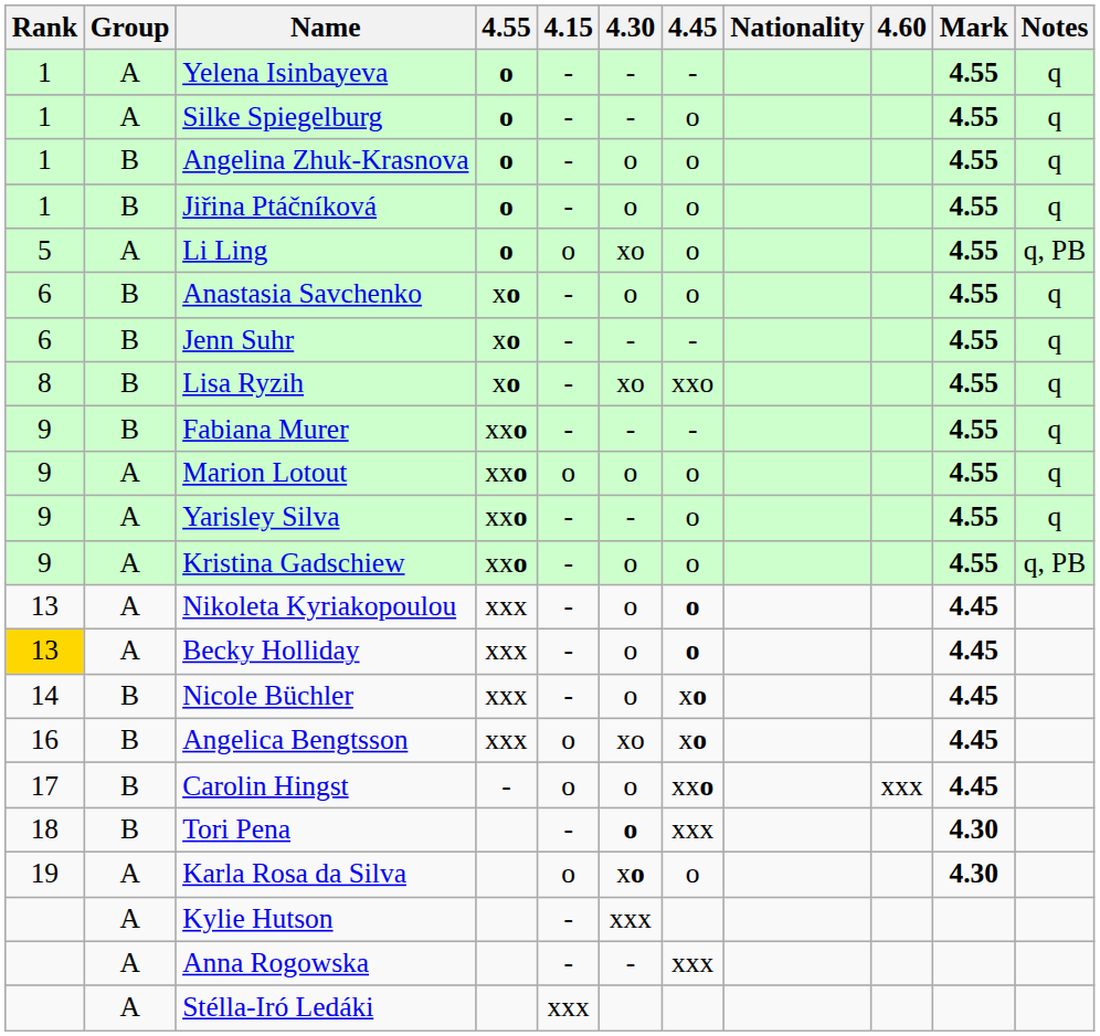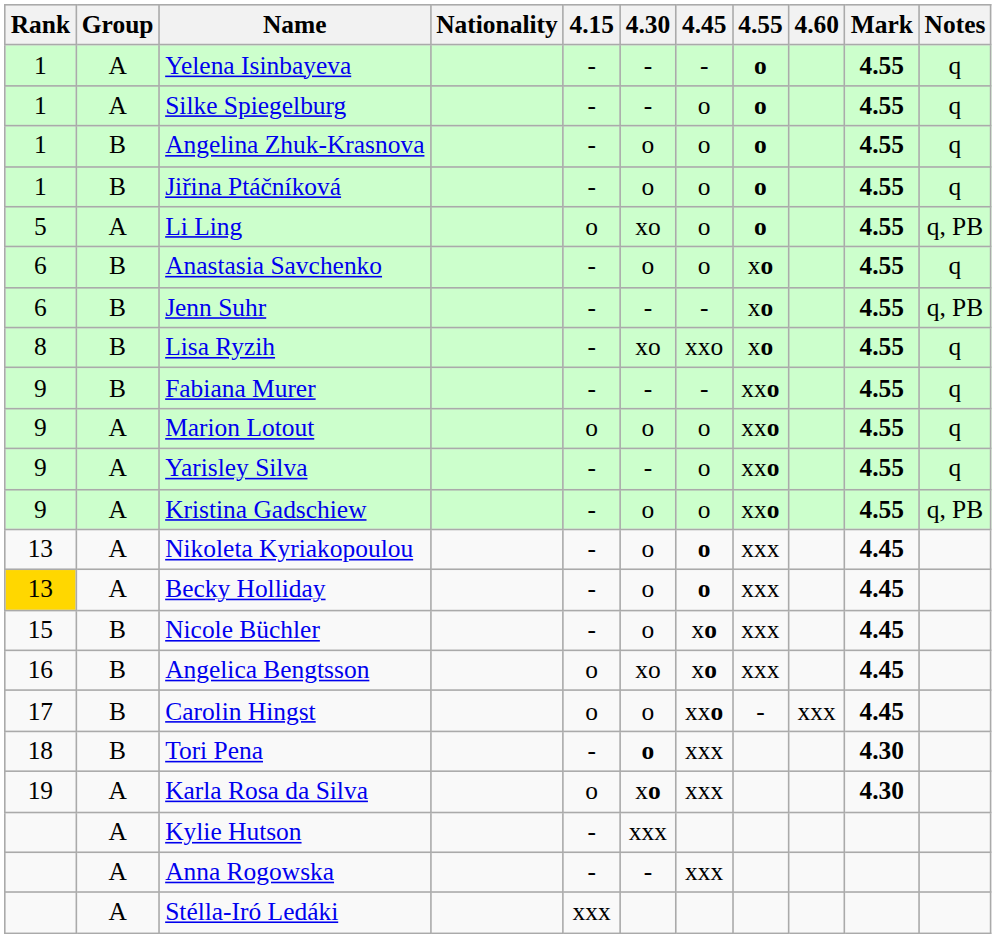 <table class="wikitable sortable" style="text-align:center">
 <tr>
 <th>Rank</th>
 <th>Group</th>
 <th>Name</th>
-<th>4.55</th>
+<th>Nationality</th>
 <th>4.15</th>
 <th>4.30</th>
 <th>4.45</th>
-<th>Nationality</th>
+<th>4.55</th>
 <th>4.60</th>
 <th>Mark</th>
 <th>Notes</th>
 </tr>
 <tr bgcolor=ccffcc>
 <td>1</td>
 <td>A</td>
 <td align=left><a href='#'>Yelena Isinbayeva</a></td>
-<td><strong>o</strong></td>
+<td align=left></td>
 <td>-</td>
 <td>-</td>
 <td>-</td>
-<td align=left></td>
+<td><strong>o</strong></td>
 <td></td>
 <td><strong>4.55</strong></td>
 <td>q</td>
 </tr>
 <tr bgcolor=ccffcc>
 <td>1</td>
 <td>A</td>
 <td align=left><a href='#'>Silke Spiegelburg</a></td>
-<td><strong>o</strong></td>
+<td align=left></td>
 <td>-</td>
 <td>-</td>
 <td>o</td>
-<td align=left></td>
+<td><strong>o</strong></td>
 <td></td>
 <td><strong>4.55</strong></td>
 <td>q</td>
 </tr>
 <tr bgcolor=ccffcc>
 <td>1</td>
 <td>B</td>
 <td align=left><a href='#'>Angelina Zhuk-Krasnova</a></td>
-<td><strong>o</strong></td>
+<td align=left></td>
 <td>-</td>
 <td>o</td>
 <td>o</td>
-<td align=left></td>
+<td><strong>o</strong></td>
 <td></td>
 <td><strong>4.55</strong></td>
 <td>q</td>
 </tr>
 <tr bgcolor=ccffcc>
 <td>1</td>
 <td>B</td>
 <td align=left><a href='#'>Jiřina Ptáčníková</a></td>
-<td><strong>o</strong></td>
+<td align=left></td>
 <td>-</td>
 <td>o</td>
 <td>o</td>
-<td align=left></td>
+<td><strong>o</strong></td>
 <td></td>
 <td><strong>4.55</strong></td>
 <td>q</td>
 </tr>
 <tr bgcolor=ccffcc>
 <td>5</td>
 <td>A</td>
 <td align=left><a href='#'>Li Ling</a></td>
-<td><strong>o</strong></td>
+<td align=left></td>
 <td>o</td>
 <td>xo</td>
 <td>o</td>
-<td align=left></td>
+<td><strong>o</strong></td>
 <td></td>
 <td><strong>4.55</strong></td>
 <td>q, PB</td>
 </tr>
 <tr bgcolor=ccffcc>
 <td>6</td>
 <td>B</td>
 <td align=left><a href='#'>Anastasia Savchenko</a></td>
-<td>x<strong>o</strong></td>
+<td align=left></td>
 <td>-</td>
 <td>o</td>
 <td>o</td>
-<td align=left></td>
+<td>x<strong>o</strong></td>
 <td></td>
 <td><strong>4.55</strong></td>
 <td>q</td>
 </tr>
 <tr bgcolor=ccffcc>
 <td>6</td>
 <td>B</td>
 <td align=left><a href='#'>Jenn Suhr</a></td>
-<td>x<strong>o</strong></td>
+<td align=left></td>
 <td>-</td>
 <td>-</td>
 <td>-</td>
-<td align=left></td>
+<td>x<strong>o</strong></td>
 <td></td>
 <td><strong>4.55</strong></td>
-<td>q</td>
+<td>q, PB</td>
 </tr>
 <tr bgcolor=ccffcc>
 <td>8</td>
 <td>B</td>
 <td align=left><a href='#'>Lisa Ryzih</a></td>
-<td>x<strong>o</strong></td>
+<td align=left></td>
 <td>-</td>
 <td>xo</td>
 <td>xxo</td>
-<td align=left></td>
+<td>x<strong>o</strong></td>
 <td></td>
 <td><strong>4.55</strong></td>
 <td>q</td>
 </tr>
 <tr bgcolor=ccffcc>
 <td>9</td>
 <td>B</td>
 <td align=left><a href='#'>Fabiana Murer</a></td>
-<td>xx<strong>o</strong></td>
+<td align=left></td>
 <td>-</td>
 <td>-</td>
 <td>-</td>
-<td align=left></td>
+<td>xx<strong>o</strong></td>
 <td></td>
 <td><strong>4.55</strong></td>
 <td>q</td>
 </tr>
 <tr bgcolor=ccffcc>
 <td>9</td>
 <td>A</td>
 <td align=left><a href='#'>Marion Lotout</a></td>
-<td>xx<strong>o</strong></td>
+<td align=left></td>
 <td>o</td>
 <td>o</td>
 <td>o</td>
-<td align=left></td>
+<td>xx<strong>o</strong></td>
 <td></td>
 <td><strong>4.55</strong></td>
 <td>q</td>
 </tr>
 <tr bgcolor=ccffcc>
 <td>9</td>
 <td>A</td>
 <td align=left><a href='#'>Yarisley Silva</a></td>
-<td>xx<strong>o</strong></td>
+<td align=left></td>
 <td>-</td>
 <td>-</td>
 <td>o</td>
-<td align=left></td>
+<td>xx<strong>o</strong></td>
 <td></td>
 <td><strong>4.55</strong></td>
 <td>q</td>
 </tr>
 <tr bgcolor=ccffcc>
 <td>9</td>
 <td>A</td>
 <td align=left><a href='#'>Kristina Gadschiew</a></td>
-<td>xx<strong>o</strong></td>
+<td align=left></td>
 <td>-</td>
 <td>o</td>
 <td>o</td>
-<td align=left></td>
+<td>xx<strong>o</strong></td>
 <td></td>
 <td><strong>4.55</strong></td>
 <td>q, PB</td>
 </tr>
 <tr>
 <td>13</td>
 <td>A</td>
 <td align=left><a href='#'>Nikoleta Kyriakopoulou</a></td>
-<td>xxx</td>
+<td align=left></td>
 <td>-</td>
 <td>o</td>
 <td><strong>o</strong></td>
-<td align=left></td>
+<td>xxx</td>
 <td></td>
 <td><strong>4.45</strong></td>
 <td></td>
 </tr>
 <tr>
 <td style="background: gold;">13</td>
 <td>A</td>
 <td align=left><a href='#'>Becky Holliday</a></td>
-<td>xxx</td>
+<td align=left></td>
 <td>-</td>
 <td>o</td>
 <td><strong>o</strong></td>
-<td align=left></td>
+<td>xxx</td>
 <td></td>
 <td><strong>4.45</strong></td>
 <td></td>
 </tr>
 <tr>
-<td>14</td>
+<td>15</td>
 <td>B</td>
 <td align=left><a href='#'>Nicole Büchler</a></td>
-<td>xxx</td>
+<td align=left></td>
 <td>-</td>
 <td>o</td>
 <td>x<strong>o</strong></td>
-<td align=left></td>
+<td>xxx</td>
 <td></td>
 <td><strong>4.45</strong></td>
 <td></td>
 </tr>
 <tr>
 <td>16</td>
 <td>B</td>
 <td align=left><a href='#'>Angelica Bengtsson</a></td>
-<td>xxx</td>
+<td align=left></td>
 <td>o</td>
 <td>xo</td>
 <td>x<strong>o</strong></td>
-<td align=left></td>
+<td>xxx</td>
 <td></td>
 <td><strong>4.45</strong></td>
 <td></td>
 </tr>
 <tr>
 <td>17</td>
 <td>B</td>
 <td align=left><a href='#'>Carolin Hingst</a></td>
-<td>-</td>
+<td align=left></td>
 <td>o</td>
 <td>o</td>
 <td>xx<strong>o</strong></td>
-<td align=left></td>
+<td>-</td>
 <td>xxx</td>
 <td><strong>4.45</strong></td>
 <td></td>
 </tr>
 <tr>
 <td>18</td>
 <td>B</td>
 <td align=left><a href='#'>Tori Pena</a></td>
-<td></td>
+<td align=left></td>
 <td>-</td>
 <td><strong>o</strong></td>
 <td>xxx</td>
-<td align=left></td>
+<td></td>
 <td></td>
 <td><strong>4.30</strong></td>
 <td></td>
 </tr>
 <tr>
 <td>19</td>
 <td>A</td>
 <td align=left><a href='#'>Karla Rosa da Silva</a></td>
-<td></td>
+<td align=left></td>
 <td>o</td>
 <td>x<strong>o</strong></td>
-<td>o</td>
-<td align=left></td>
+<td>xxx</td>
+<td></td>
 <td></td>
 <td><strong>4.30</strong></td>
 <td></td>
 </tr>
 <tr>
 <td></td>
 <td>A</td>
 <td align=left><a href='#'>Kylie Hutson</a></td>
-<td></td>
+<td align=left></td>
 <td>-</td>
 <td>xxx</td>
 <td></td>
-<td align=left></td>
+<td></td>
 <td></td>
 <td><strong></strong></td>
 <td></td>
 </tr>
 <tr>
 <td></td>
 <td>A</td>
 <td align=left><a href='#'>Anna Rogowska</a></td>
-<td></td>
+<td align=left></td>
 <td>-</td>
 <td>-</td>
 <td>xxx</td>
-<td align=left></td>
+<td></td>
 <td></td>
 <td><strong></strong></td>
 <td></td>
 </tr>
 <tr>
 <td></td>
 <td>A</td>
 <td align=left><a href='#'>Stélla-Iró Ledáki</a></td>
-<td></td>
+<td align=left></td>
 <td>xxx</td>
 <td></td>
 <td></td>
-<td align=left></td>
+<td></td>
 <td></td>
 <td><strong></strong></td>
 <td></td>
 </tr>
 </table>
